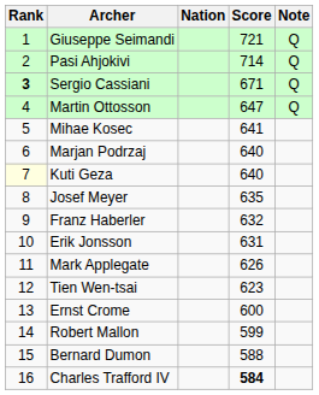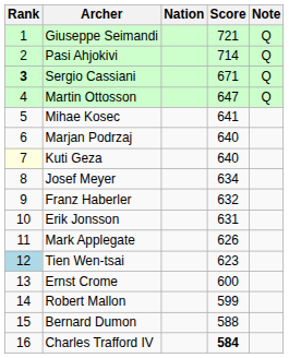 <table class="wikitable sortable" style="text-align:center">
 <tr>
 <th>Rank</th>
 <th>Archer</th>
 <th>Nation</th>
 <th>Score</th>
 <th>Note</th>
 </tr>
 <tr bgcolor=ccffcc>
 <td>1</td>
 <td align=left>Giuseppe Seimandi</td>
 <td align=left></td>
 <td>721</td>
 <td>Q</td>
 </tr>
 <tr bgcolor=ccffcc>
 <td>2</td>
 <td align=left>Pasi Ahjokivi</td>
 <td align=left></td>
 <td>714</td>
 <td>Q</td>
 </tr>
 <tr bgcolor=ccffcc>
 <td><strong>3</strong></td>
 <td align=left>Sergio Cassiani</td>
 <td align=left></td>
 <td>671</td>
 <td>Q</td>
 </tr>
 <tr bgcolor=ccffcc>
 <td>4</td>
 <td align=left>Martin Ottosson</td>
 <td align=left></td>
 <td>647</td>
 <td>Q</td>
 </tr>
 <tr>
 <td>5</td>
 <td align=left>Mihae Kosec</td>
 <td align=left></td>
 <td>641</td>
 <td></td>
 </tr>
 <tr>
 <td>6</td>
 <td align=left>Marjan Podrzaj</td>
 <td align=left></td>
 <td>640</td>
 <td></td>
 </tr>
 <tr>
 <td style="background: lightyellow;">7</td>
 <td align=left>Kuti Geza</td>
 <td align=left></td>
 <td>640</td>
 <td></td>
 </tr>
 <tr>
 <td>8</td>
 <td align=left>Josef Meyer</td>
 <td align=left></td>
-<td>635</td>
+<td>634</td>
 <td></td>
 </tr>
 <tr>
 <td>9</td>
 <td align=left>Franz Haberler</td>
 <td align=left></td>
 <td>632</td>
 <td></td>
 </tr>
 <tr>
 <td>10</td>
 <td align=left>Erik Jonsson</td>
 <td align=left></td>
 <td>631</td>
 <td></td>
 </tr>
 <tr>
 <td>11</td>
 <td align=left>Mark Applegate</td>
 <td align=left></td>
 <td>626</td>
 <td></td>
 </tr>
 <tr>
-<td>12</td>
+<td style="background: lightblue;">12</td>
 <td align=left>Tien Wen-tsai</td>
 <td align=left></td>
 <td>623</td>
 <td></td>
 </tr>
 <tr>
 <td>13</td>
 <td align=left>Ernst Crome</td>
 <td align=left></td>
 <td>600</td>
 <td></td>
 </tr>
 <tr>
 <td>14</td>
 <td align=left>Robert Mallon</td>
 <td align=left></td>
 <td>599</td>
 <td></td>
 </tr>
 <tr>
 <td>15</td>
 <td align=left>Bernard Dumon</td>
 <td align=left></td>
 <td>588</td>
 <td></td>
 </tr>
 <tr>
 <td>16</td>
 <td align=left>Charles Trafford IV</td>
 <td align=left></td>
 <td><strong>584</strong></td>
 <td></td>
 </tr>
 </table>
